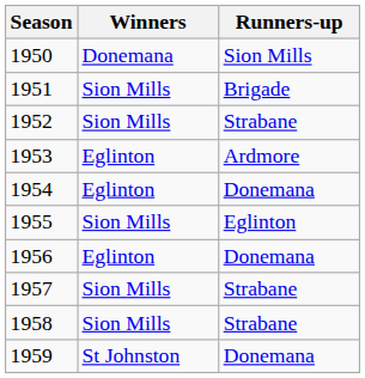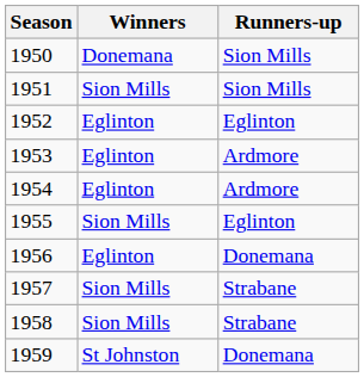 <table class="wikitable">
 <tr>
 <th>Season</th>
 <th width="100">Winners</th>
 <th width="100">Runners-up</th>
 </tr>
 <tr>
 <td>1950</td>
 <td><a href='#'>Donemana</a></td>
 <td><a href='#'>Sion Mills</a></td>
 </tr>
 <tr>
 <td>1951</td>
 <td><a href='#'>Sion Mills</a></td>
-<td><a href='#'>Brigade</a></td>
+<td><a href='#'>Sion Mills</a></td>
 </tr>
 <tr>
 <td>1952</td>
-<td><a href='#'>Sion Mills</a></td>
-<td><a href='#'>Strabane</a></td>
+<td><a href='#'>Eglinton</a></td>
+<td><a href='#'>Eglinton</a></td>
 </tr>
 <tr>
 <td>1953</td>
 <td><a href='#'>Eglinton</a></td>
 <td><a href='#'>Ardmore</a></td>
 </tr>
 <tr>
 <td>1954</td>
 <td><a href='#'>Eglinton</a></td>
-<td><a href='#'>Donemana</a></td>
+<td><a href='#'>Ardmore</a></td>
 </tr>
 <tr>
 <td>1955</td>
 <td><a href='#'>Sion Mills</a></td>
 <td><a href='#'>Eglinton</a></td>
 </tr>
 <tr>
 <td>1956</td>
 <td><a href='#'>Eglinton</a></td>
 <td><a href='#'>Donemana</a></td>
 </tr>
 <tr>
 <td>1957</td>
 <td><a href='#'>Sion Mills</a></td>
 <td><a href='#'>Strabane</a></td>
 </tr>
 <tr>
 <td>1958</td>
 <td><a href='#'>Sion Mills</a></td>
 <td><a href='#'>Strabane</a></td>
 </tr>
 <tr>
 <td>1959</td>
 <td><a href='#'>St Johnston</a></td>
 <td><a href='#'>Donemana</a></td>
 </tr>
 </table>
